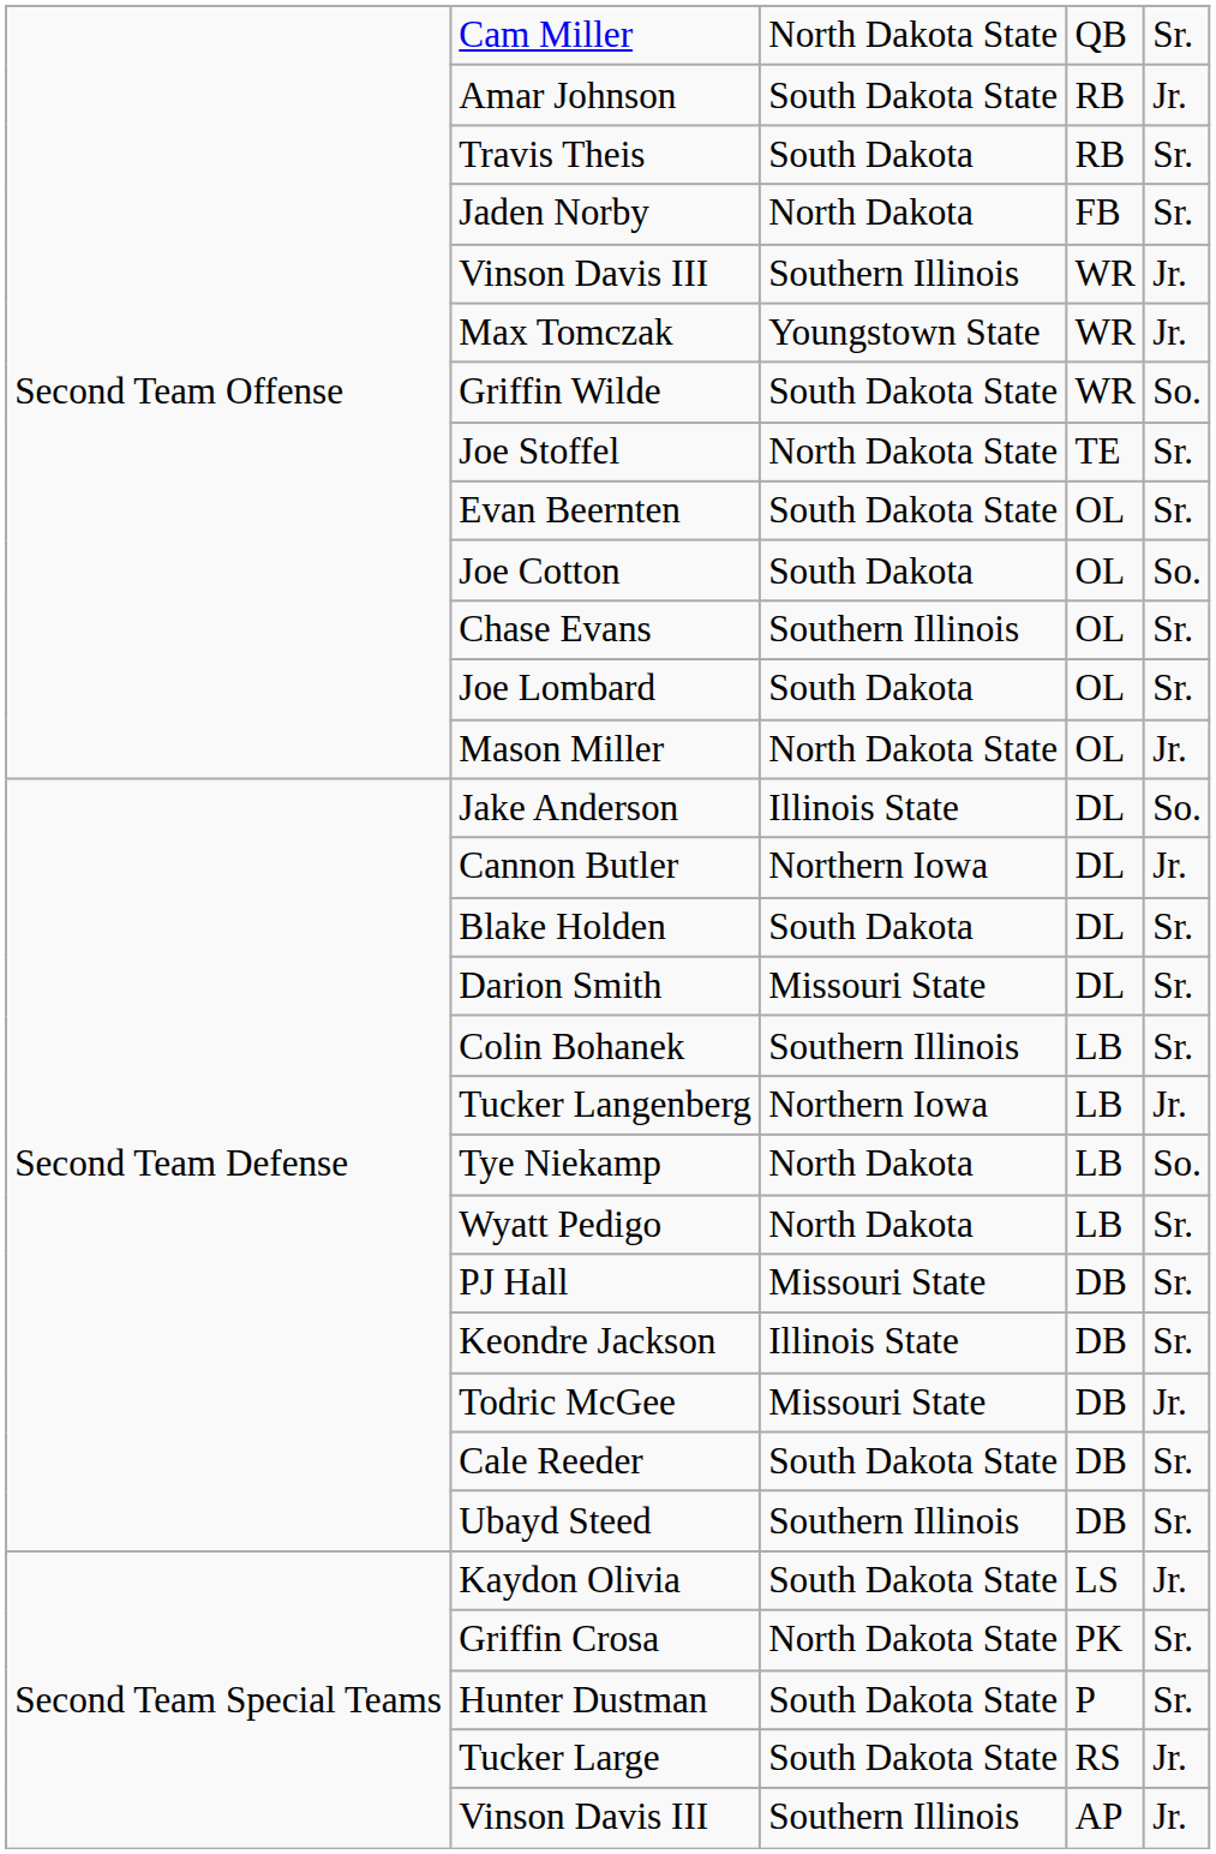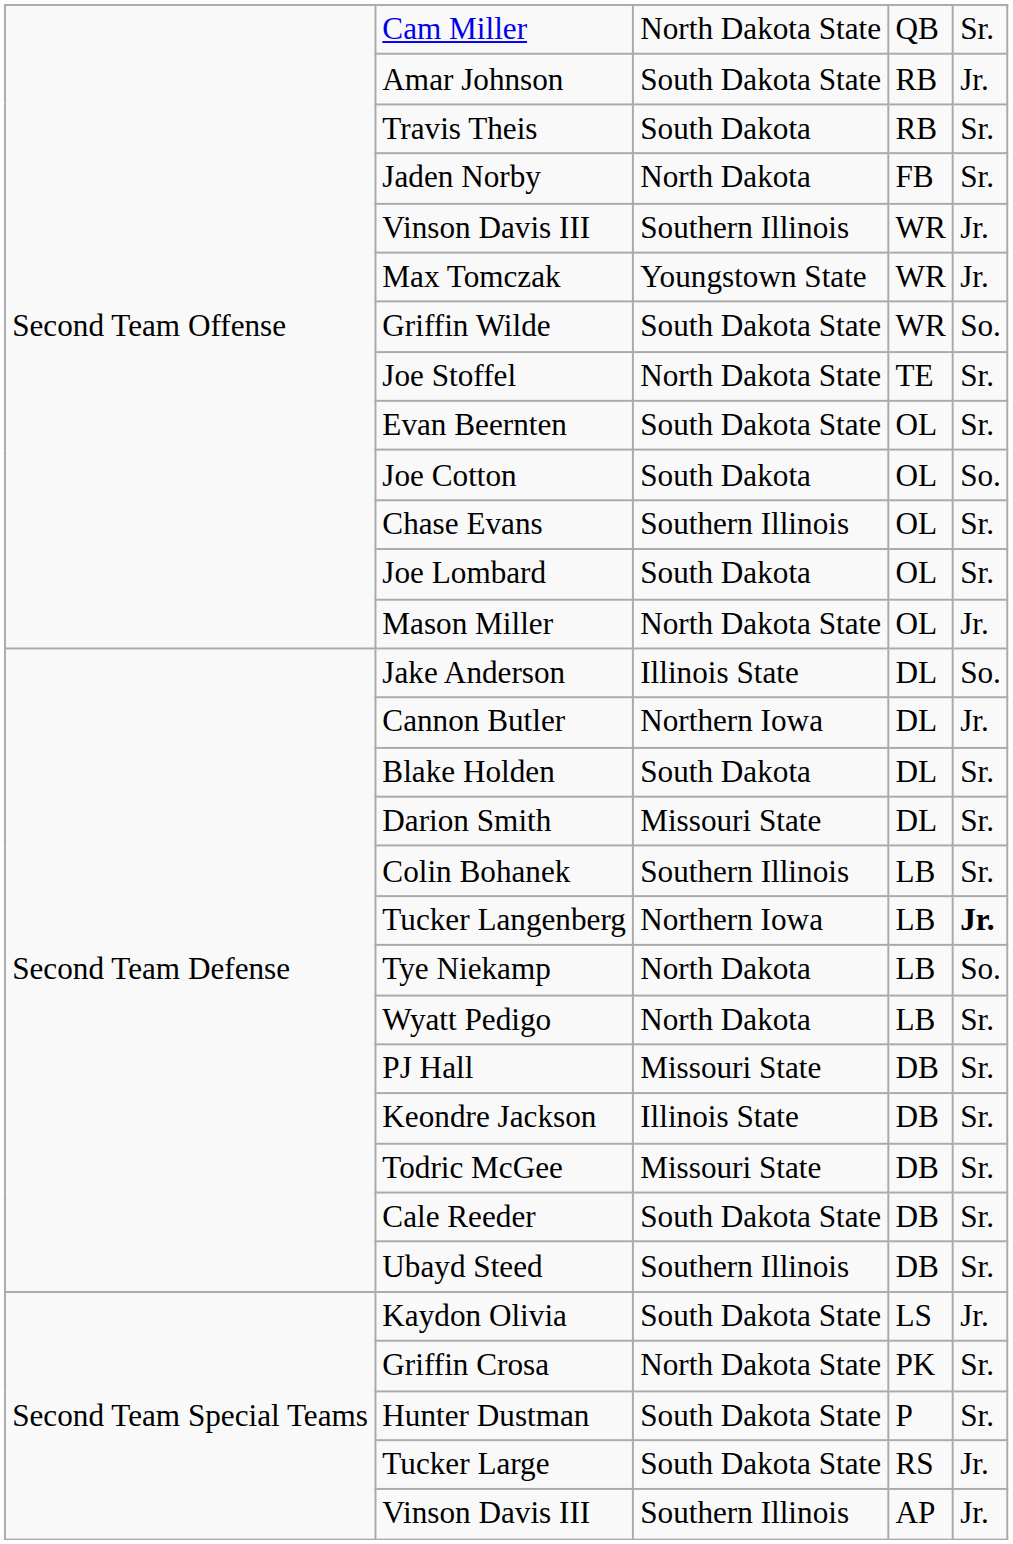 <table class="wikitable">
 <tr>
 <td rowspan=13>Second Team Offense</td>
 <td><a href='#'>Cam Miller</a></td>
 <td>North Dakota State</td>
 <td>QB</td>
 <td>Sr.</td>
 </tr>
 <tr>
 <td>Amar Johnson</td>
 <td>South Dakota State</td>
 <td>RB</td>
 <td>Jr.</td>
 </tr>
 <tr>
 <td>Travis Theis</td>
 <td>South Dakota</td>
 <td>RB</td>
 <td>Sr.</td>
 </tr>
 <tr>
 <td>Jaden Norby</td>
 <td>North Dakota</td>
 <td>FB</td>
 <td>Sr.</td>
 </tr>
 <tr>
 <td>Vinson Davis III</td>
 <td>Southern Illinois</td>
 <td>WR</td>
 <td>Jr.</td>
 </tr>
 <tr>
 <td>Max Tomczak</td>
 <td>Youngstown State</td>
 <td>WR</td>
 <td>Jr.</td>
 </tr>
 <tr>
 <td>Griffin Wilde</td>
 <td>South Dakota State</td>
 <td>WR</td>
 <td>So.</td>
 </tr>
 <tr>
 <td>Joe Stoffel</td>
 <td>North Dakota State</td>
 <td>TE</td>
 <td>Sr.</td>
 </tr>
 <tr>
 <td>Evan Beernten</td>
 <td>South Dakota State</td>
 <td>OL</td>
 <td>Sr.</td>
 </tr>
 <tr>
 <td>Joe Cotton</td>
 <td>South Dakota</td>
 <td>OL</td>
 <td>So.</td>
 </tr>
 <tr>
 <td>Chase Evans</td>
 <td>Southern Illinois</td>
 <td>OL</td>
 <td>Sr.</td>
 </tr>
 <tr>
 <td>Joe Lombard</td>
 <td>South Dakota</td>
 <td>OL</td>
 <td>Sr.</td>
 </tr>
 <tr>
 <td>Mason Miller</td>
 <td>North Dakota State</td>
 <td>OL</td>
 <td>Jr.</td>
 </tr>
 <tr>
 <td rowspan=13>Second Team Defense</td>
 <td>Jake Anderson</td>
 <td>Illinois State</td>
 <td>DL</td>
 <td>So.</td>
 </tr>
 <tr>
 <td>Cannon Butler</td>
 <td>Northern Iowa</td>
 <td>DL</td>
 <td>Jr.</td>
 </tr>
 <tr>
 <td>Blake Holden</td>
 <td>South Dakota</td>
 <td>DL</td>
 <td>Sr.</td>
 </tr>
 <tr>
 <td>Darion Smith</td>
 <td>Missouri State</td>
 <td>DL</td>
 <td>Sr.</td>
 </tr>
 <tr>
 <td>Colin Bohanek</td>
 <td>Southern Illinois</td>
 <td>LB</td>
 <td>Sr.</td>
 </tr>
 <tr>
 <td>Tucker Langenberg</td>
 <td>Northern Iowa</td>
 <td>LB</td>
-<td>Jr.</td>
+<td><strong>Jr.</strong></td>
 </tr>
 <tr>
 <td>Tye Niekamp</td>
 <td>North Dakota</td>
 <td>LB</td>
 <td>So.</td>
 </tr>
 <tr>
 <td>Wyatt Pedigo</td>
 <td>North Dakota</td>
 <td>LB</td>
 <td>Sr.</td>
 </tr>
 <tr>
 <td>PJ Hall</td>
 <td>Missouri State</td>
 <td>DB</td>
 <td>Sr.</td>
 </tr>
 <tr>
 <td>Keondre Jackson</td>
 <td>Illinois State</td>
 <td>DB</td>
 <td>Sr.</td>
 </tr>
 <tr>
 <td>Todric McGee</td>
 <td>Missouri State</td>
 <td>DB</td>
-<td>Jr.</td>
+<td>Sr.</td>
 </tr>
 <tr>
 <td>Cale Reeder</td>
 <td>South Dakota State</td>
 <td>DB</td>
 <td>Sr.</td>
 </tr>
 <tr>
 <td>Ubayd Steed</td>
 <td>Southern Illinois</td>
 <td>DB</td>
 <td>Sr.</td>
 </tr>
 <tr>
 <td rowspan=5>Second Team Special Teams</td>
 <td>Kaydon Olivia</td>
 <td>South Dakota State</td>
 <td>LS</td>
 <td>Jr.</td>
 </tr>
 <tr>
 <td>Griffin Crosa</td>
 <td>North Dakota State</td>
 <td>PK</td>
 <td>Sr.</td>
 </tr>
 <tr>
 <td>Hunter Dustman</td>
 <td>South Dakota State</td>
 <td>P</td>
 <td>Sr.</td>
 </tr>
 <tr>
 <td>Tucker Large</td>
 <td>South Dakota State</td>
 <td>RS</td>
 <td>Jr.</td>
 </tr>
 <tr>
 <td>Vinson Davis III</td>
 <td>Southern Illinois</td>
 <td>AP</td>
 <td>Jr.</td>
 </tr>
 </table>
